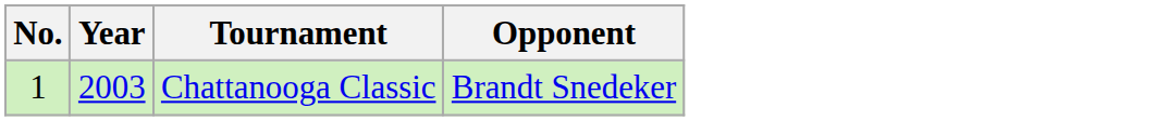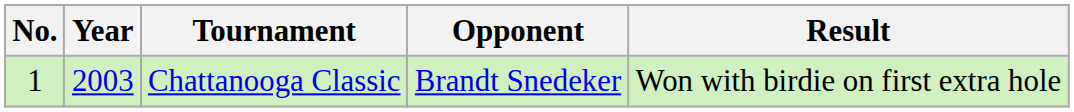 <table class="wikitable" style="font-size:95%;">
 <tr>
 <th>No.</th>
 <th>Year</th>
 <th>Tournament</th>
 <th>Opponent</th>
+<th>Result</th>
 </tr>
 <tr style="background:#D0F0C0;">
 <td align=center>1</td>
 <td><a href='#'>2003</a></td>
 <td><a href='#'>Chattanooga Classic</a></td>
 <td> <a href='#'>Brandt Snedeker</a></td>
+<td>Won with birdie on first extra hole</td>
 </tr>
 </table>
